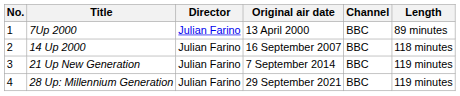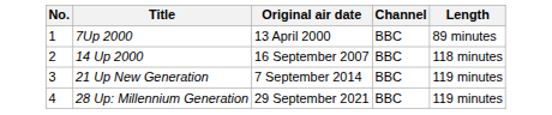 <table class="wikitable" style="margin:auto; background:#fff;">
 <tr>
 <th>No.</th>
 <th>Title</th>
-<th>Director</th>
 <th>Original air date</th>
 <th>Channel</th>
 <th>Length</th>
 </tr>
 <tr>
 <td>1</td>
 <td><em>7Up 2000</em></td>
-<td><a href='#'>Julian Farino</a></td>
 <td>13 April 2000</td>
 <td>BBC</td>
 <td>89 minutes</td>
 </tr>
 <tr>
 <td>2</td>
 <td><em>14 Up 2000</em></td>
-<td>Julian Farino</td>
 <td>16 September 2007</td>
 <td>BBC</td>
 <td>118 minutes</td>
 </tr>
 <tr>
 <td>3</td>
 <td><em>21 Up New Generation</em></td>
-<td>Julian Farino</td>
 <td>7 September 2014</td>
 <td>BBC</td>
 <td>119 minutes</td>
 </tr>
 <tr>
 <td>4</td>
 <td><em>28 Up: Millennium Generation</em></td>
-<td>Julian Farino</td>
 <td>29 September 2021</td>
 <td>BBC</td>
 <td>119 minutes</td>
 </tr>
 </table>
